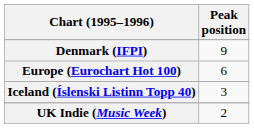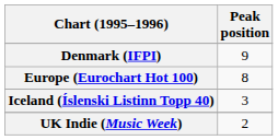 <table class="wikitable sortable plainrowheaders" style="text-align:center">
 <tr>
 <th>Chart (1995–1996)</th>
 <th>Peak<br>position</th>
 </tr>
 <tr>
 </tr>
 <tr>
 </tr>
 <tr>
 </tr>
 <tr>
 </tr>
 <tr>
 <th scope="row">Denmark (<a href='#'>IFPI</a>)</th>
 <td>9</td>
 </tr>
 <tr>
 <th scope="row">Europe (<a href='#'>Eurochart Hot 100</a>)</th>
-<td>6</td>
+<td>8</td>
 </tr>
 <tr>
 </tr>
 <tr>
 </tr>
 <tr>
 </tr>
 <tr>
 <th scope="row">Iceland (<a href='#'>Íslenski Listinn Topp 40</a>)</th>
 <td>3</td>
 </tr>
 <tr>
 </tr>
 <tr>
 </tr>
 <tr>
 </tr>
 <tr>
 </tr>
 <tr>
 </tr>
 <tr>
 </tr>
 <tr>
 </tr>
 <tr>
 </tr>
 <tr>
 </tr>
 <tr>
 <th scope="row">UK Indie (<em><a href='#'>Music Week</a></em>)</th>
 <td>2</td>
 </tr>
 </table>
